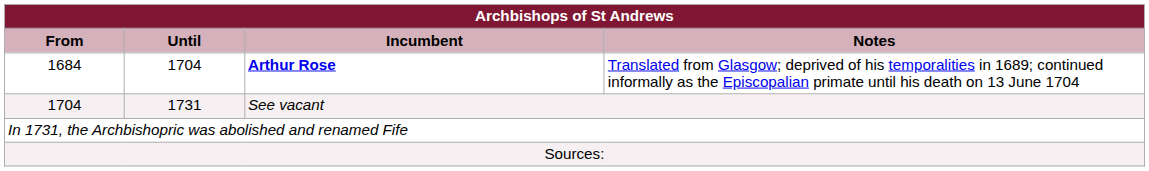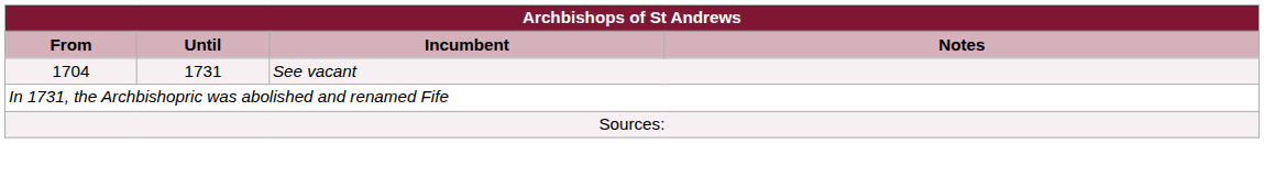 <table class="wikitable" style="width:95%;" border="1" cellpadding="2">
 <tr>
 <th colspan="4" style="background-color: #7F1734; color: white;">Archbishops of St Andrews</th>
 </tr>
 <tr valign=center>
 <th style="background-color:#D4B1BB" width="10%">From</th>
 <th style="background-color:#D4B1BB" width="10%">Until</th>
 <th style="background-color:#D4B1BB" width="30%">Incumbent</th>
 <th style="background-color:#D4B1BB" width="45%">Notes</th>
-</tr>
-<tr valign=top bgcolor="white">
-<td align=center>1684</td>
-<td align=center>1704</td>
-<td><strong><a href='#'>Arthur Rose</a></strong></td>
-<td><a href='#'>Translated</a> from <a href='#'>Glasgow</a>; deprived of his <a href='#'>temporalities</a> in 1689; continued informally as the <a href='#'>Episcopalian</a> primate until his death on 13 June 1704</td>
 </tr>
 <tr valign=top bgcolor="#F7F0F2">
 <td align=center>1704</td>
 <td align=center>1731</td>
 <td colspan=2><em>See vacant</em></td>
 </tr>
 <tr valign=top bgcolor="white">
 <td colspan=4><em>In 1731, the Archbishopric was abolished and renamed Fife</em></td>
 </tr>
 <tr valign=top bgcolor="#F7F0F2">
 <td align=center colspan=4>Sources:</td>
 </tr>
 </table>
